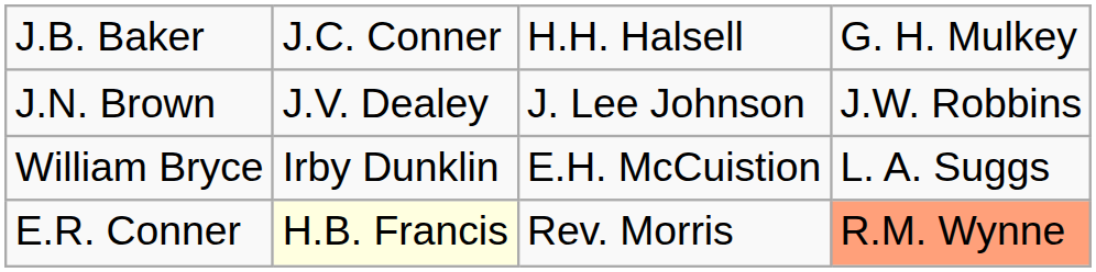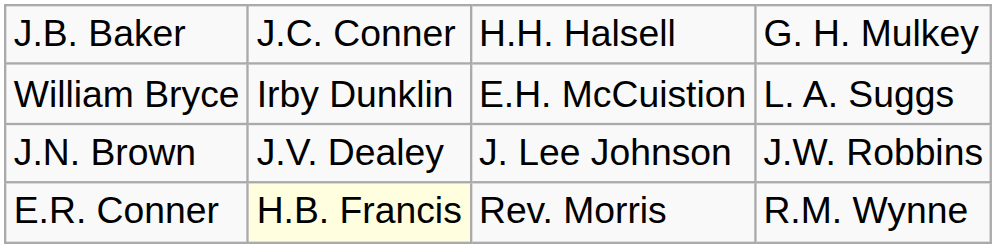 <table class="wikitable" style="border: 1px solid darkgray;">
 <tr>
 <td>J.B. Baker</td>
 <td>J.C. Conner</td>
 <td>H.H. Halsell</td>
 <td>G. H. Mulkey</td>
 </tr>
 <tr>
+<td>William Bryce</td>
+<td>Irby Dunklin</td>
+<td>E.H. McCuistion</td>
+<td>L. A. Suggs</td>
+</tr>
+<tr>
 <td>J.N. Brown</td>
 <td>J.V. Dealey</td>
 <td>J. Lee Johnson</td>
 <td>J.W. Robbins</td>
 </tr>
 <tr>
-<td>William Bryce</td>
-<td>Irby Dunklin</td>
-<td>E.H. McCuistion</td>
-<td>L. A. Suggs</td>
-</tr>
-<tr>
 <td>E.R. Conner</td>
 <td style="background: lightyellow;">H.B. Francis</td>
 <td>Rev. Morris</td>
-<td style="background: lightsalmon;">R.M. Wynne</td>
+<td>R.M. Wynne</td>
 </tr>
 </table>
